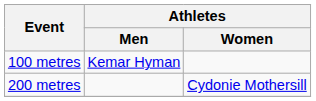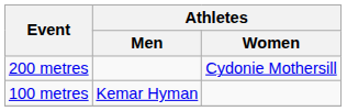 <table class=wikitable style="font-size:90%">
 <tr>
 <th rowspan=2>Event</th>
 <th colspan=2>Athletes</th>
 </tr>
 <tr>
 <th>Men</th>
 <th>Women</th>
 </tr>
 <tr>
+<td><a href='#'>200 metres</a></td>
+<td></td>
+<td><a href='#'>Cydonie Mothersill</a></td>
+</tr>
+<tr>
 <td><a href='#'>100 metres</a></td>
 <td><a href='#'>Kemar Hyman</a></td>
 <td></td>
 </tr>
 <tr>
-<td><a href='#'>200 metres</a></td>
-<td></td>
-<td><a href='#'>Cydonie Mothersill</a></td>
-</tr>
-<tr>
 </tr>
 </table>
